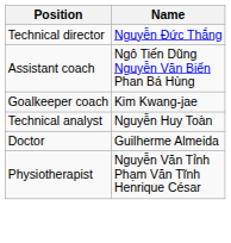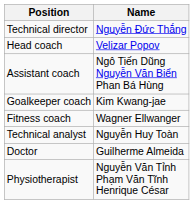 <table class="wikitable">
 <tr>
 <th>Position</th>
 <th>Name</th>
 </tr>
 <tr>
 <td>Technical director</td>
 <td> <a href='#'>Nguyễn Đức Thắng</a></td>
 </tr>
 <tr>
+<td>Head coach</td>
+<td> <a href='#'>Velizar Popov</a></td>
+</tr>
+<tr>
 <td>Assistant coach</td>
 <td> Ngô Tiến Dũng<br> <a href='#'>Nguyễn Văn Biển</a><br> Phan Bá Hùng</td>
 </tr>
 <tr>
 <td>Goalkeeper coach</td>
 <td> Kim Kwang-jae</td>
+</tr>
+<tr>
+<td>Fitness coach</td>
+<td> Wagner Ellwanger</td>
 </tr>
 <tr>
 <td>Technical analyst</td>
 <td> Nguyễn Huy Toàn</td>
 </tr>
 <tr>
 <td>Doctor</td>
 <td> Guilherme Almeida</td>
 </tr>
 <tr>
 <td>Physiotherapist</td>
 <td> Nguyễn Văn Tỉnh<br> Phạm Văn Tĩnh<br> Henrique César</td>
 </tr>
 </table>
